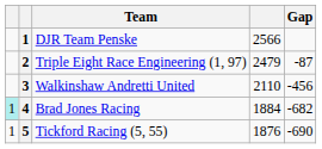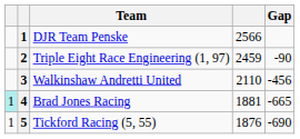 <table class="wikitable" style="font-size: 95%;">
 <tr>
 <th></th>
 <th></th>
 <th>Team</th>
 <th></th>
 <th>Gap</th>
 </tr>
 <tr>
 <td align="left"></td>
 <th>1</th>
 <td><a href='#'>DJR Team Penske</a></td>
 <td align="right">2566</td>
 <td align="right"></td>
 </tr>
 <tr>
 <td align="left"></td>
 <th>2</th>
 <td><a href='#'>Triple Eight Race Engineering</a> (1, 97)</td>
-<td align="right">2479</td>
-<td align="right">-87</td>
+<td align="right">2459</td>
+<td align="right">-90</td>
 </tr>
 <tr>
 <td align="left"></td>
 <th>3</th>
 <td><a href='#'>Walkinshaw Andretti United</a></td>
 <td align="right">2110</td>
 <td align="right">-456</td>
 </tr>
 <tr>
 <td align="left" style="background: paleturquoise;"> 1</td>
 <th>4</th>
 <td><a href='#'>Brad Jones Racing</a></td>
-<td align="right">1884</td>
-<td align="right">-682</td>
+<td align="right">1881</td>
+<td align="right">-665</td>
 </tr>
 <tr>
 <td align="left"> 1</td>
 <th>5</th>
 <td><a href='#'>Tickford Racing</a> (5, 55)</td>
 <td align="right">1876</td>
 <td align="right">-690</td>
 </tr>
 </table>
